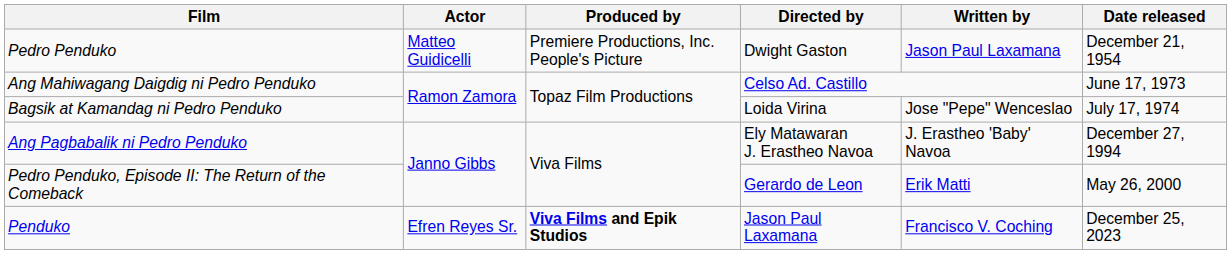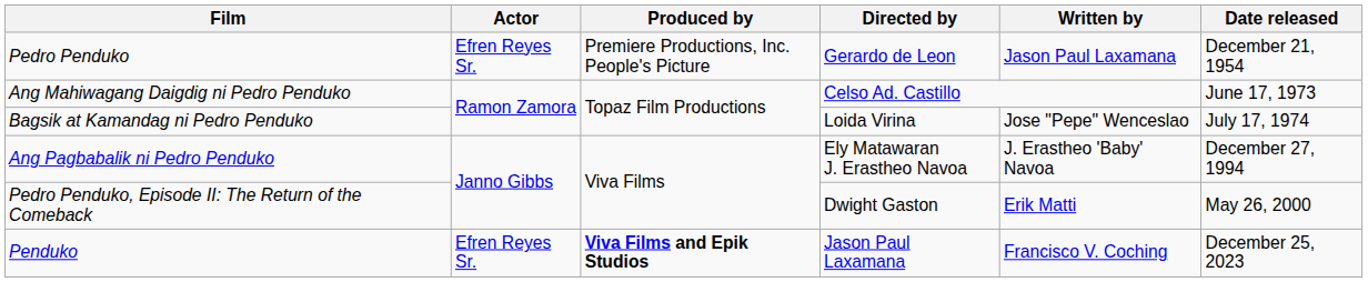 <table class="wikitable sortable">
 <tr>
 <th>Film</th>
 <th>Actor</th>
 <th>Produced by</th>
 <th>Directed by</th>
 <th>Written by</th>
 <th>Date released</th>
 </tr>
 <tr>
 <td><em>Pedro Penduko</em></td>
-<td><a href='#'>Matteo Guidicelli</a></td>
+<td><a href='#'>Efren Reyes Sr.</a></td>
 <td>Premiere Productions, Inc.<br>People's Picture</td>
-<td>Dwight Gaston</td>
+<td><a href='#'>Gerardo de Leon</a></td>
 <td><a href='#'>Jason Paul Laxamana</a></td>
 <td>December 21, 1954</td>
 </tr>
 <tr>
 <td><em>Ang Mahiwagang Daigdig ni Pedro Penduko</em></td>
 <td rowspan=2><a href='#'>Ramon Zamora</a></td>
 <td rowspan=2>Topaz Film Productions</td>
 <td colspan=2><a href='#'>Celso Ad. Castillo</a></td>
 <td>June 17, 1973</td>
 </tr>
 <tr>
 <td><em>Bagsik at Kamandag ni Pedro Penduko</em></td>
 <td>Loida Virina</td>
 <td>Jose "Pepe" Wenceslao</td>
 <td>July 17, 1974</td>
 </tr>
 <tr>
 <td><em><a href='#'>Ang Pagbabalik ni Pedro Penduko</a></em></td>
 <td rowspan=2><a href='#'>Janno Gibbs</a></td>
 <td rowspan=2>Viva Films</td>
 <td>Ely Matawaran<br>J. Erastheo Navoa</td>
 <td>J. Erastheo 'Baby' Navoa</td>
 <td>December 27, 1994</td>
 </tr>
 <tr>
 <td><em>Pedro Penduko, Episode II: The Return of the Comeback</em></td>
-<td><a href='#'>Gerardo de Leon</a></td>
+<td>Dwight Gaston</td>
 <td><a href='#'>Erik Matti</a></td>
 <td>May 26, 2000</td>
 </tr>
 <tr>
 <td><em><a href='#'>Penduko</a></em></td>
 <td><a href='#'>Efren Reyes Sr.</a></td>
 <td><strong><a href='#'>Viva Films</a> and Epik Studios</strong></td>
 <td><a href='#'>Jason Paul Laxamana</a></td>
 <td><a href='#'>Francisco V. Coching</a></td>
 <td>December 25, 2023</td>
 </tr>
 </table>
